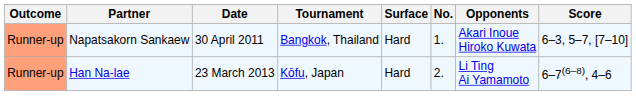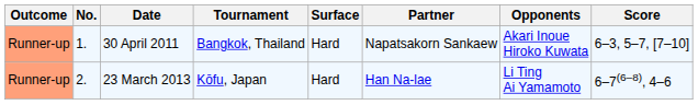 <table class="sortable wikitable" style=font-size:97%>
 <tr>
 <th>Outcome</th>
-<th>Partner</th>
+<th>No.</th>
 <th>Date</th>
 <th>Tournament</th>
 <th>Surface</th>
-<th>No.</th>
+<th>Partner</th>
 <th>Opponents</th>
 <th class="unsortable">Score</th>
 </tr>
 <tr style="background:#f0f8ff;">
 <td style="background:#ffa07a;">Runner-up</td>
-<td> Napatsakorn Sankaew</td>
+<td>1.</td>
 <td>30 April 2011</td>
 <td> <a href='#'>Bangkok</a>, Thailand</td>
 <td>Hard</td>
-<td>1.</td>
+<td> Napatsakorn Sankaew</td>
 <td> <a href='#'>Akari Inoue</a> <br>  <a href='#'>Hiroko Kuwata</a></td>
 <td>6–3, 5–7, [7–10]</td>
 </tr>
 <tr style="background:#f0f8ff;">
 <td style="background:#ffa07a;">Runner-up</td>
-<td> <a href='#'>Han Na-lae</a></td>
+<td>2.</td>
 <td>23 March 2013</td>
 <td> <a href='#'>Kōfu</a>, Japan</td>
 <td>Hard</td>
-<td>2.</td>
+<td> <a href='#'>Han Na-lae</a></td>
 <td> <a href='#'>Li Ting</a> <br>  <a href='#'>Ai Yamamoto</a></td>
 <td>6–7<sup>(6–8)</sup>, 4–6</td>
 </tr>
 </table>
